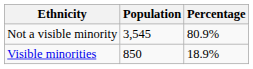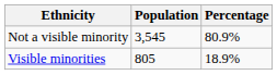 <table class="wikitable">
 <tr>
 <th>Ethnicity</th>
 <th>Population</th>
 <th>Percentage</th>
 </tr>
 <tr>
 <td>Not a visible minority</td>
 <td>3,545</td>
 <td>80.9%</td>
 </tr>
 <tr>
 <td><a href='#'>Visible minorities</a></td>
-<td>850</td>
+<td>805</td>
 <td>18.9%</td>
 </tr>
 </table>
